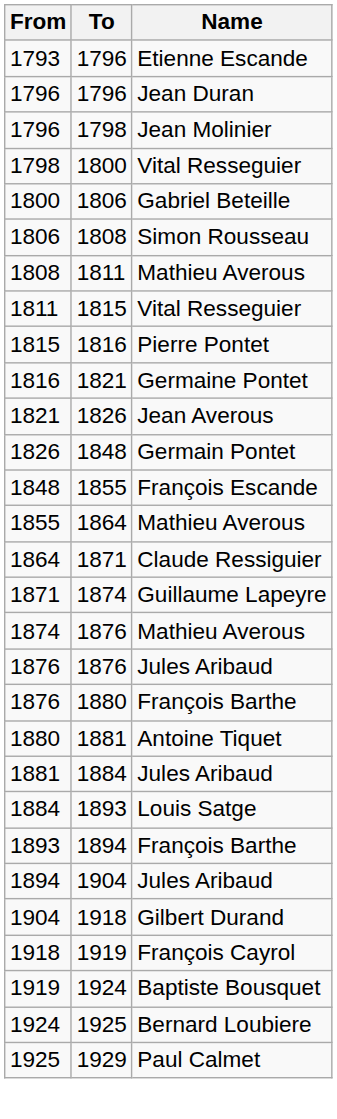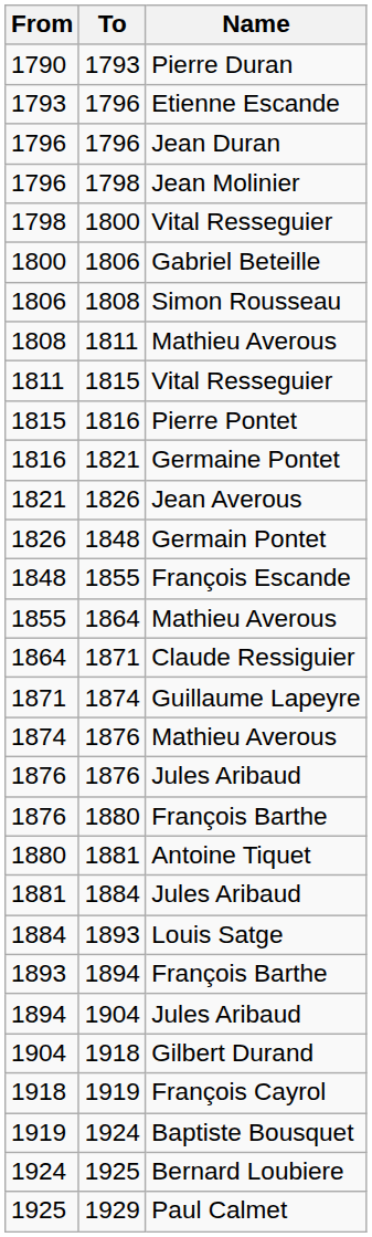 <table class="wikitable">
 <tr>
 <th>From</th>
 <th>To</th>
 <th>Name</th>
+</tr>
+<tr>
+<td>1790</td>
+<td>1793</td>
+<td>Pierre Duran</td>
 </tr>
 <tr>
 <td>1793</td>
 <td>1796</td>
 <td>Etienne Escande</td>
 </tr>
 <tr>
 <td>1796</td>
 <td>1796</td>
 <td>Jean Duran</td>
 </tr>
 <tr>
 <td>1796</td>
 <td>1798</td>
 <td>Jean Molinier</td>
 </tr>
 <tr>
 <td>1798</td>
 <td>1800</td>
 <td>Vital Resseguier</td>
 </tr>
 <tr>
 <td>1800</td>
 <td>1806</td>
 <td>Gabriel Beteille</td>
 </tr>
 <tr>
 <td>1806</td>
 <td>1808</td>
 <td>Simon Rousseau</td>
 </tr>
 <tr>
 <td>1808</td>
 <td>1811</td>
 <td>Mathieu Averous</td>
 </tr>
 <tr>
 <td>1811</td>
 <td>1815</td>
 <td>Vital Resseguier</td>
 </tr>
 <tr>
 <td>1815</td>
 <td>1816</td>
 <td>Pierre Pontet</td>
 </tr>
 <tr>
 <td>1816</td>
 <td>1821</td>
 <td>Germaine Pontet</td>
 </tr>
 <tr>
 <td>1821</td>
 <td>1826</td>
 <td>Jean Averous</td>
 </tr>
 <tr>
 <td>1826</td>
 <td>1848</td>
 <td>Germain Pontet</td>
 </tr>
 <tr>
 <td>1848</td>
 <td>1855</td>
 <td>François Escande</td>
 </tr>
 <tr>
 <td>1855</td>
 <td>1864</td>
 <td>Mathieu Averous</td>
 </tr>
 <tr>
 <td>1864</td>
 <td>1871</td>
 <td>Claude Ressiguier</td>
 </tr>
 <tr>
 <td>1871</td>
 <td>1874</td>
 <td>Guillaume Lapeyre</td>
 </tr>
 <tr>
 <td>1874</td>
 <td>1876</td>
 <td>Mathieu Averous</td>
 </tr>
 <tr>
 <td>1876</td>
 <td>1876</td>
 <td>Jules Aribaud</td>
 </tr>
 <tr>
 <td>1876</td>
 <td>1880</td>
 <td>François Barthe</td>
 </tr>
 <tr>
 <td>1880</td>
 <td>1881</td>
 <td>Antoine Tiquet</td>
 </tr>
 <tr>
 <td>1881</td>
 <td>1884</td>
 <td>Jules Aribaud</td>
 </tr>
 <tr>
 <td>1884</td>
 <td>1893</td>
 <td>Louis Satge</td>
 </tr>
 <tr>
 <td>1893</td>
 <td>1894</td>
 <td>François Barthe</td>
 </tr>
 <tr>
 <td>1894</td>
 <td>1904</td>
 <td>Jules Aribaud</td>
 </tr>
 <tr>
 <td>1904</td>
 <td>1918</td>
 <td>Gilbert Durand</td>
 </tr>
 <tr>
 <td>1918</td>
 <td>1919</td>
 <td>François Cayrol</td>
 </tr>
 <tr>
 <td>1919</td>
 <td>1924</td>
 <td>Baptiste Bousquet</td>
 </tr>
 <tr>
 <td>1924</td>
 <td>1925</td>
 <td>Bernard Loubiere</td>
 </tr>
 <tr>
 <td>1925</td>
 <td>1929</td>
 <td>Paul Calmet</td>
 </tr>
 </table>
